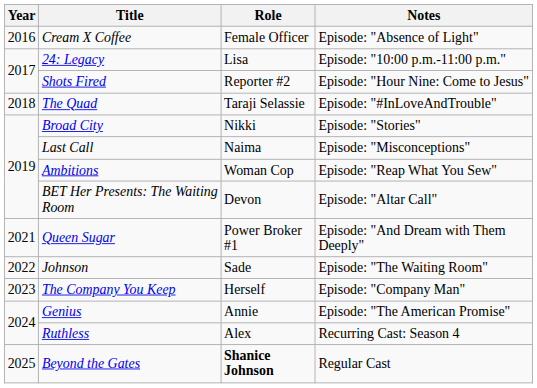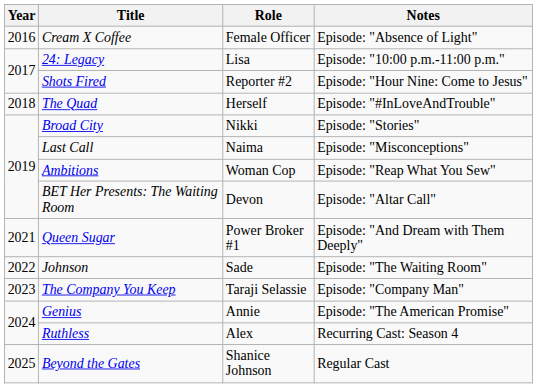 <table class="wikitable sortable">
 <tr>
 <th>Year</th>
 <th>Title</th>
 <th>Role</th>
 <th>Notes</th>
 </tr>
 <tr>
 <td>2016</td>
 <td><em>Cream X Coffee</em></td>
 <td>Female Officer</td>
 <td>Episode: "Absence of Light"</td>
 </tr>
 <tr>
 <td rowspan="2">2017</td>
 <td><em><a href='#'>24: Legacy</a></em></td>
 <td>Lisa</td>
 <td>Episode: "10:00 p.m.-11:00 p.m."</td>
 </tr>
 <tr>
 <td><em><a href='#'>Shots Fired</a></em></td>
 <td>Reporter #2</td>
 <td>Episode: "Hour Nine: Come to Jesus"</td>
 </tr>
 <tr>
 <td>2018</td>
 <td><em><a href='#'>The Quad</a></em></td>
-<td>Taraji Selassie</td>
+<td>Herself</td>
 <td>Episode: "#InLoveAndTrouble"</td>
 </tr>
 <tr>
 <td rowspan="4">2019</td>
 <td><em><a href='#'>Broad City</a></em></td>
 <td>Nikki</td>
 <td>Episode: "Stories"</td>
 </tr>
 <tr>
 <td><em>Last Call</em></td>
 <td>Naima</td>
 <td>Episode: "Misconceptions"</td>
 </tr>
 <tr>
 <td><em><a href='#'>Ambitions</a></em></td>
 <td>Woman Cop</td>
 <td>Episode: "Reap What You Sew"</td>
 </tr>
 <tr>
 <td><em>BET Her Presents: The Waiting Room</em></td>
 <td>Devon</td>
 <td>Episode: "Altar Call"</td>
 </tr>
 <tr>
 <td>2021</td>
 <td><em><a href='#'>Queen Sugar</a></em></td>
 <td>Power Broker #1</td>
 <td>Episode: "And Dream with Them Deeply"</td>
 </tr>
 <tr>
 <td>2022</td>
 <td><em>Johnson</em></td>
 <td>Sade</td>
 <td>Episode: "The Waiting Room"</td>
 </tr>
 <tr>
 <td>2023</td>
 <td><em><a href='#'>The Company You Keep</a></em></td>
-<td>Herself</td>
+<td>Taraji Selassie</td>
 <td>Episode: "Company Man"</td>
 </tr>
 <tr>
 <td rowspan="2">2024</td>
 <td><em><a href='#'>Genius</a></em></td>
 <td>Annie</td>
 <td>Episode: "The American Promise"</td>
 </tr>
 <tr>
 <td><em><a href='#'>Ruthless</a></em></td>
 <td>Alex</td>
 <td>Recurring Cast: Season 4</td>
 </tr>
 <tr>
 <td>2025</td>
 <td><em><a href='#'>Beyond the Gates</a></em></td>
-<td><strong>Shanice Johnson</strong></td>
+<td>Shanice Johnson</td>
 <td>Regular Cast</td>
 </tr>
 </table>
